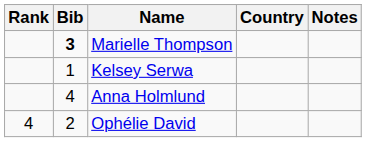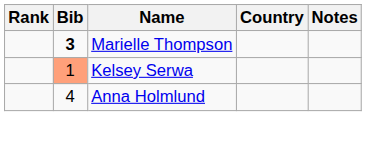 <table class="wikitable sortable" style="text-align:center">
 <tr>
 <th>Rank</th>
 <th>Bib</th>
 <th>Name</th>
 <th>Country</th>
 <th>Notes</th>
 </tr>
 <tr>
 <td></td>
 <td><strong>3</strong></td>
 <td align=left><a href='#'>Marielle Thompson</a></td>
 <td align=left></td>
 <td></td>
 </tr>
 <tr>
 <td></td>
-<td>1</td>
+<td style="background: lightsalmon;">1</td>
 <td align=left><a href='#'>Kelsey Serwa</a></td>
 <td align=left></td>
 <td></td>
 </tr>
 <tr>
 <td></td>
 <td>4</td>
 <td align=left><a href='#'>Anna Holmlund</a></td>
 <td align=left></td>
 <td></td>
 </tr>
-<tr>
-<td>4</td>
-<td>2</td>
-<td align=left><a href='#'>Ophélie David</a></td>
-<td align=left></td>
-<td></td>
-</tr>
 </table>
